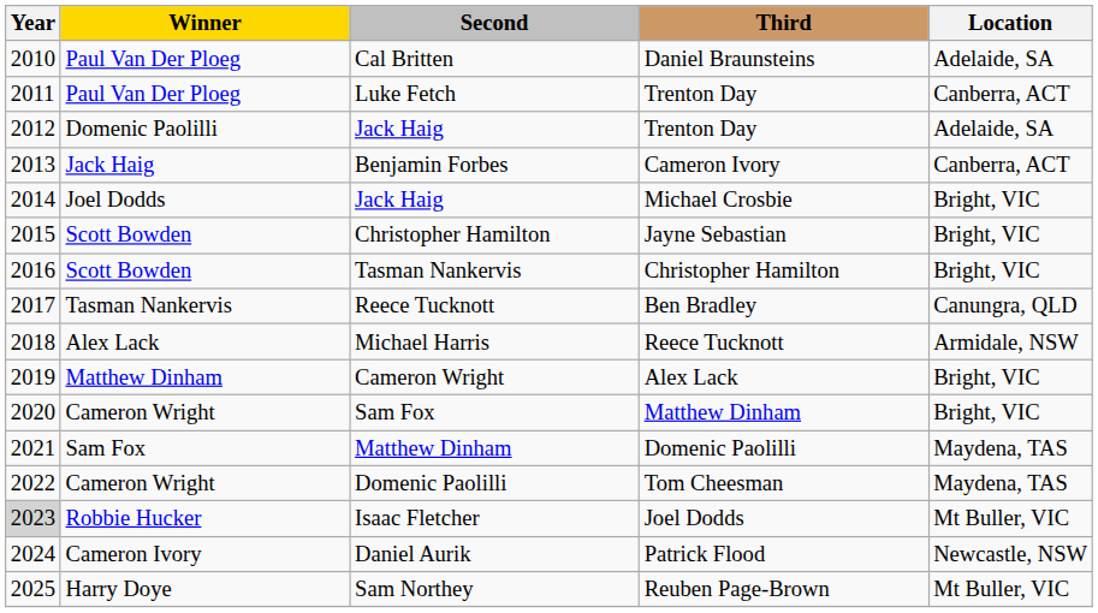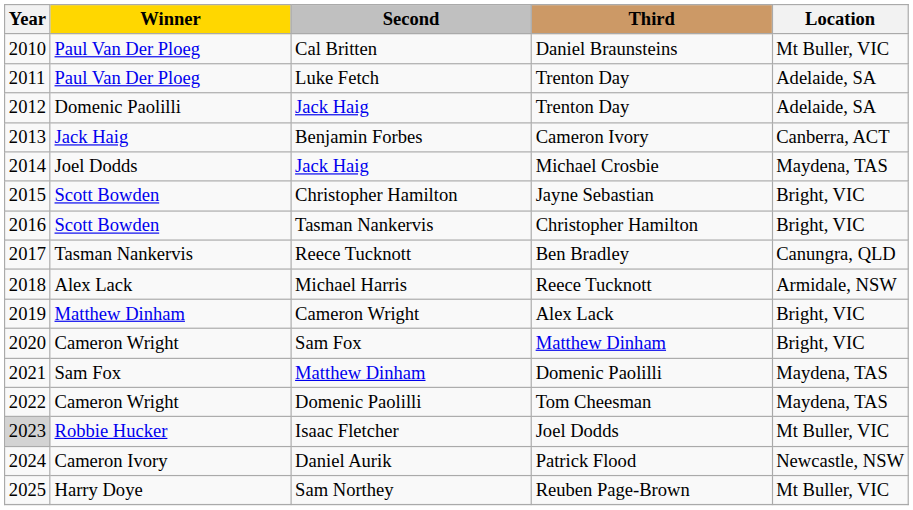 <table class="wikitable sortable">
 <tr>
 <th>Year</th>
 <th scope=col colspan=1 style="width:200px; color: black; background:gold;">Winner</th>
 <th scope=col colspan=1 style="width:200px; color: black; background:silver;">Second</th>
 <th scope=col colspan=1 style="width:200px; color: black; background:#cc9966;">Third</th>
 <th>Location</th>
 </tr>
 <tr>
 <td>2010</td>
 <td><a href='#'>Paul Van Der Ploeg</a></td>
 <td>Cal Britten</td>
 <td>Daniel Braunsteins</td>
-<td>Adelaide, SA</td>
+<td>Mt Buller, VIC</td>
 </tr>
 <tr>
 <td>2011</td>
 <td><a href='#'>Paul Van Der Ploeg</a></td>
 <td>Luke Fetch</td>
 <td>Trenton Day</td>
-<td>Canberra, ACT</td>
+<td>Adelaide, SA</td>
 </tr>
 <tr>
 <td>2012</td>
 <td>Domenic Paolilli</td>
 <td><a href='#'>Jack Haig</a></td>
 <td>Trenton Day</td>
 <td>Adelaide, SA</td>
 </tr>
 <tr>
 <td>2013</td>
 <td><a href='#'>Jack Haig</a></td>
 <td>Benjamin Forbes</td>
 <td>Cameron Ivory</td>
 <td>Canberra, ACT</td>
 </tr>
 <tr>
 <td>2014</td>
 <td>Joel Dodds</td>
 <td><a href='#'>Jack Haig</a></td>
 <td>Michael Crosbie</td>
-<td>Bright, VIC</td>
+<td>Maydena, TAS</td>
 </tr>
 <tr>
 <td>2015</td>
 <td><a href='#'>Scott Bowden</a></td>
 <td>Christopher Hamilton</td>
 <td>Jayne Sebastian</td>
 <td>Bright, VIC</td>
 </tr>
 <tr>
 <td>2016</td>
 <td><a href='#'>Scott Bowden</a></td>
 <td>Tasman Nankervis</td>
 <td>Christopher Hamilton</td>
 <td>Bright, VIC</td>
 </tr>
 <tr>
 <td>2017</td>
 <td>Tasman Nankervis</td>
 <td>Reece Tucknott</td>
 <td>Ben Bradley</td>
 <td>Canungra, QLD</td>
 </tr>
 <tr>
 <td>2018</td>
 <td>Alex Lack</td>
 <td>Michael Harris</td>
 <td>Reece Tucknott</td>
 <td>Armidale, NSW</td>
 </tr>
 <tr>
 <td>2019</td>
 <td><a href='#'>Matthew Dinham</a></td>
 <td>Cameron Wright</td>
 <td>Alex Lack</td>
 <td>Bright, VIC</td>
 </tr>
 <tr>
 <td>2020</td>
 <td>Cameron Wright</td>
 <td>Sam Fox</td>
 <td><a href='#'>Matthew Dinham</a></td>
 <td>Bright, VIC</td>
 </tr>
 <tr>
 <td>2021</td>
 <td>Sam Fox</td>
 <td><a href='#'>Matthew Dinham</a></td>
 <td>Domenic Paolilli</td>
 <td>Maydena, TAS</td>
 </tr>
 <tr>
 <td>2022</td>
 <td>Cameron Wright</td>
 <td>Domenic Paolilli</td>
 <td>Tom Cheesman</td>
 <td>Maydena, TAS</td>
 </tr>
 <tr>
 <td style="background: lightgrey;">2023</td>
 <td><a href='#'>Robbie Hucker</a></td>
 <td>Isaac Fletcher</td>
 <td>Joel Dodds</td>
 <td>Mt Buller, VIC</td>
 </tr>
 <tr>
 <td>2024</td>
 <td>Cameron Ivory</td>
 <td>Daniel Aurik</td>
 <td>Patrick Flood</td>
 <td>Newcastle, NSW</td>
 </tr>
 <tr>
 <td>2025</td>
 <td>Harry Doye</td>
 <td>Sam Northey</td>
 <td>Reuben Page-Brown</td>
 <td>Mt Buller, VIC</td>
 </tr>
 <tr>
 </tr>
 </table>
